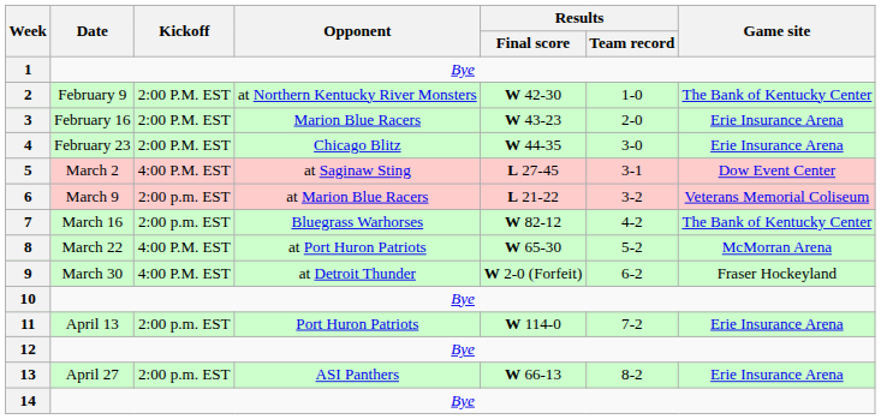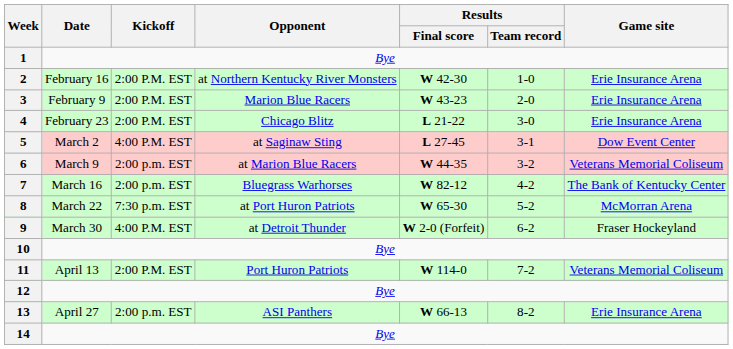 <table class="wikitable" style="font-size: 92%;" "align=center">
 <tr>
 <th rowspan="2">Week</th>
 <th rowspan="2">Date</th>
 <th rowspan="2">Kickoff</th>
 <th rowspan="2">Opponent</th>
 <th colspan="2">Results</th>
 <th rowspan="2">Game site</th>
 </tr>
 <tr>
 <th>Final score</th>
 <th>Team record</th>
 </tr>
 <tr style=>
 <th>1</th>
 <td colspan="8" style="text-align:center;"><em><a href='#'>Bye</a></em></td>
 </tr>
 <tr style="background:#cfc">
 <th>2</th>
-<td style="text-align:center;">February 9</td>
+<td style="text-align:center;">February 16</td>
 <td style="text-align:center;">2:00 P.M. EST</td>
 <td style="text-align:center;">at <a href='#'>Northern Kentucky River Monsters</a></td>
 <td style="text-align:center;"><strong>W</strong> 42-30</td>
 <td style="text-align:center;">1-0</td>
-<td style="text-align:center;"><a href='#'>The Bank of Kentucky Center</a></td>
+<td style="text-align:center;"><a href='#'>Erie Insurance Arena</a></td>
 </tr>
 <tr style="background:#cfc">
 <th>3</th>
-<td style="text-align:center;">February 16</td>
+<td style="text-align:center;">February 9</td>
 <td style="text-align:center;">2:00 P.M. EST</td>
 <td style="text-align:center;"><a href='#'>Marion Blue Racers</a></td>
 <td style="text-align:center;"><strong>W</strong> 43-23</td>
 <td style="text-align:center;">2-0</td>
 <td style="text-align:center;"><a href='#'>Erie Insurance Arena</a></td>
 </tr>
 <tr style="background:#cfc">
 <th>4</th>
 <td style="text-align:center;">February 23</td>
 <td style="text-align:center;">2:00 P.M. EST</td>
 <td style="text-align:center;"><a href='#'>Chicago Blitz</a></td>
-<td style="text-align:center;"><strong>W</strong> 44-35</td>
+<td style="text-align:center;"><strong>L</strong> 21-22</td>
 <td style="text-align:center;">3-0</td>
 <td style="text-align:center;"><a href='#'>Erie Insurance Arena</a></td>
 </tr>
 <tr style="background:#fcc">
 <th>5</th>
 <td style="text-align:center;">March 2</td>
 <td style="text-align:center;">4:00 P.M. EST</td>
 <td style="text-align:center;">at <a href='#'>Saginaw Sting</a></td>
 <td style="text-align:center;"><strong>L</strong> 27-45</td>
 <td style="text-align:center;">3-1</td>
 <td style="text-align:center;"><a href='#'>Dow Event Center</a></td>
 </tr>
 <tr style="background:#fcc">
 <th>6</th>
 <td style="text-align:center;">March 9</td>
 <td style="text-align:center;">2:00 p.m. EST</td>
 <td style="text-align:center;">at <a href='#'>Marion Blue Racers</a></td>
-<td style="text-align:center;"><strong>L</strong> 21-22</td>
+<td style="text-align:center;"><strong>W</strong> 44-35</td>
 <td style="text-align:center;">3-2</td>
 <td style="text-align:center;"><a href='#'>Veterans Memorial Coliseum</a></td>
 </tr>
 <tr style="background:#cfc">
 <th>7</th>
 <td style="text-align:center;">March 16</td>
 <td style="text-align:center;">2:00 p.m. EST</td>
 <td style="text-align:center;"><a href='#'>Bluegrass Warhorses</a></td>
 <td style="text-align:center;"><strong>W</strong> 82-12</td>
 <td style="text-align:center;">4-2</td>
 <td style="text-align:center;"><a href='#'>The Bank of Kentucky Center</a></td>
 </tr>
 <tr style="background:#cfc">
 <th>8</th>
 <td style="text-align:center;">March 22</td>
-<td style="text-align:center;">4:00 P.M. EST</td>
+<td style="text-align:center;">7:30 p.m. EST</td>
 <td style="text-align:center;">at <a href='#'>Port Huron Patriots</a></td>
 <td style="text-align:center;"><strong>W</strong> 65-30</td>
 <td style="text-align:center;">5-2</td>
 <td style="text-align:center;"><a href='#'>McMorran Arena</a></td>
 </tr>
 <tr style="background:#cfc">
 <th>9</th>
 <td style="text-align:center;">March 30</td>
 <td style="text-align:center;">4:00 P.M. EST</td>
 <td style="text-align:center;">at <a href='#'>Detroit Thunder</a></td>
 <td style="text-align:center;"><strong>W</strong> 2-0 (Forfeit)</td>
 <td style="text-align:center;">6-2</td>
 <td style="text-align:center;">Fraser Hockeyland</td>
 </tr>
 <tr style=>
 <th>10</th>
 <td colspan="8" style="text-align:center;"><em><a href='#'>Bye</a></em></td>
 </tr>
 <tr style="background:#cfc">
 <th>11</th>
 <td style="text-align:center;">April 13</td>
-<td style="text-align:center;">2:00 p.m. EST</td>
+<td style="text-align:center;">2:00 P.M. EST</td>
 <td style="text-align:center;"><a href='#'>Port Huron Patriots</a></td>
 <td style="text-align:center;"><strong>W</strong> 114-0</td>
 <td style="text-align:center;">7-2</td>
-<td style="text-align:center;"><a href='#'>Erie Insurance Arena</a></td>
+<td style="text-align:center;"><a href='#'>Veterans Memorial Coliseum</a></td>
 </tr>
 <tr style=>
 <th>12</th>
 <td colspan="8" style="text-align:center;"><em><a href='#'>Bye</a></em></td>
 </tr>
 <tr style="background:#cfc">
 <th>13</th>
 <td style="text-align:center;">April 27</td>
 <td style="text-align:center;">2:00 p.m. EST</td>
 <td style="text-align:center;"><a href='#'>ASI Panthers</a></td>
 <td style="text-align:center;"><strong>W</strong> 66-13</td>
 <td style="text-align:center;">8-2</td>
 <td style="text-align:center;"><a href='#'>Erie Insurance Arena</a></td>
 </tr>
 <tr style=>
 <th>14</th>
 <td colspan="8" style="text-align:center;"><em><a href='#'>Bye</a></em></td>
 </tr>
 </table>
